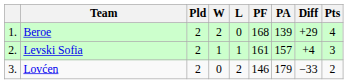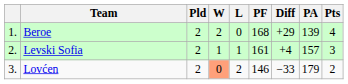 <table class="wikitable" style="text-align:center">
 <tr>
 <th width=15></th>
 <th width=220>Team</th>
 <th width=20>Pld</th>
 <th width=20>W</th>
 <th width=20>L</th>
 <th width=20>PF</th>
+<th width=30>Diff</th>
 <th width=20>PA</th>
-<th width=30>Diff</th>
 <th width=20>Pts</th>
 </tr>
 <tr bgcolor=#ccffcc>
 <td>1.</td>
 <td align=left> <a href='#'>Beroe</a></td>
 <td>2</td>
 <td>2</td>
 <td>0</td>
 <td>168</td>
+<td>+29</td>
 <td>139</td>
-<td>+29</td>
 <td>4</td>
 </tr>
 <tr bgcolor=#ccffcc>
 <td>2.</td>
 <td align=left> <a href='#'>Levski Sofia</a></td>
 <td>2</td>
 <td>1</td>
 <td>1</td>
 <td>161</td>
+<td>+4</td>
 <td>157</td>
-<td>+4</td>
 <td>3</td>
 </tr>
 <tr>
 <td>3.</td>
 <td align=left> <a href='#'>Lovćen</a></td>
 <td>2</td>
-<td>0</td>
+<td style="background: lightsalmon;">0</td>
 <td>2</td>
 <td>146</td>
+<td>−33</td>
 <td>179</td>
-<td>−33</td>
 <td>2</td>
 </tr>
 </table>
